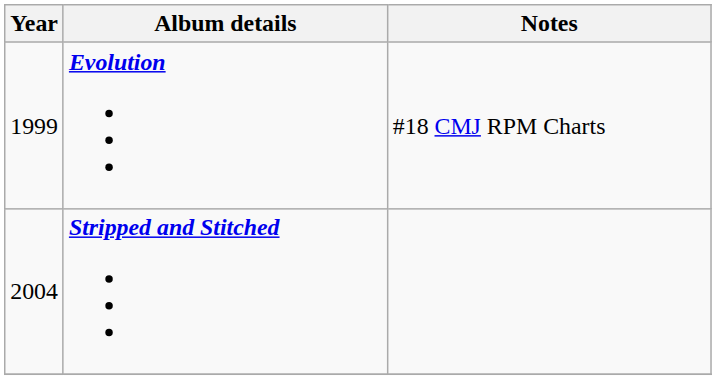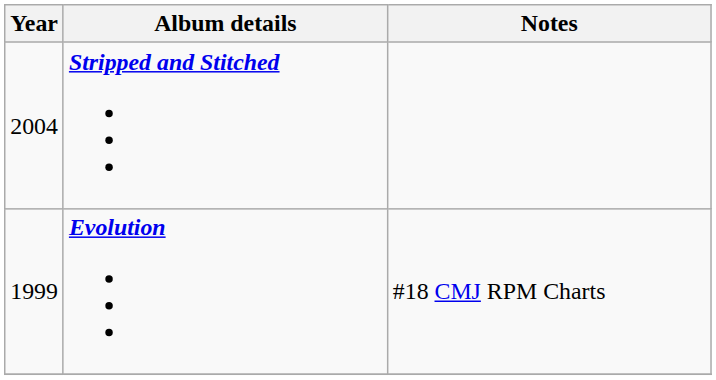 <table class="wikitable">
 <tr>
 <th rowspan="1">Year</th>
 <th width="210" rowspan="1">Album details</th>
 <th width="210" rowspan="1">Notes</th>
 </tr>
 <tr>
+<td>2004</td>
+<td><strong><em><a href='#'>Stripped and Stitched</a></em></strong><br><ul><li></li><li></li><li></li></ul></td>
+<td></td>
+</tr>
+<tr>
 <td>1999</td>
 <td><strong><em><a href='#'>Evolution</a></em></strong><br><ul><li></li><li></li><li></li></ul></td>
 <td>#18 <a href='#'>CMJ</a> RPM Charts</td>
 </tr>
 <tr>
-<td>2004</td>
-<td><strong><em><a href='#'>Stripped and Stitched</a></em></strong><br><ul><li></li><li></li><li></li></ul></td>
-<td></td>
-</tr>
-<tr>
 </tr>
 </table>
